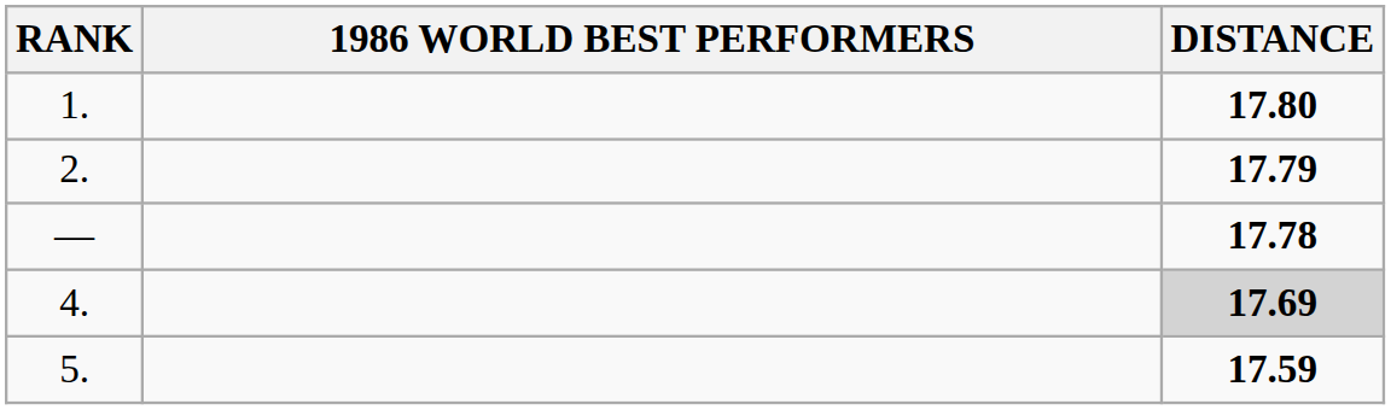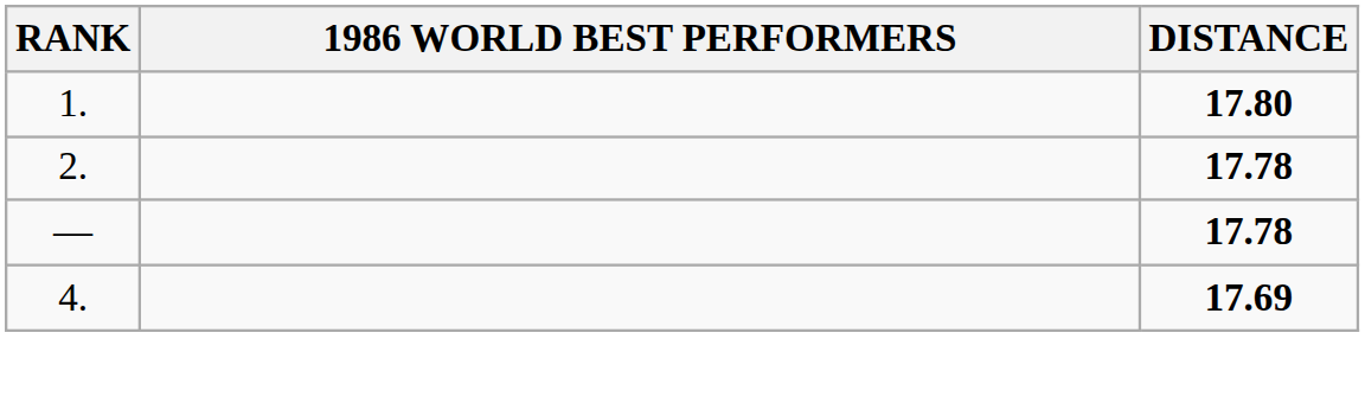 <table class="wikitable" style="border-collapse: collapse; font-size: 90%;">
 <tr>
 <th>RANK</th>
 <th align="center" style="width: 25em">1986 WORLD BEST PERFORMERS</th>
 <th align="center" style="width: 5em">DISTANCE</th>
 </tr>
 <tr>
 <td align="center">1.</td>
 <td></td>
 <td align="center"><strong>17.80</strong></td>
 </tr>
 <tr>
 <td align="center">2.</td>
 <td></td>
-<td align="center"><strong>17.79</strong></td>
+<td align="center"><strong>17.78</strong></td>
 </tr>
 <tr>
 <td align="center">—</td>
 <td></td>
 <td align="center"><strong>17.78</strong></td>
 </tr>
 <tr>
 <td align="center">4.</td>
 <td></td>
-<td align="center" style="background: lightgrey;"><strong>17.69</strong></td>
-</tr>
-<tr>
-<td align="center">5.</td>
-<td></td>
-<td align="center"><strong>17.59</strong></td>
+<td align="center"><strong>17.69</strong></td>
 </tr>
 </table>
